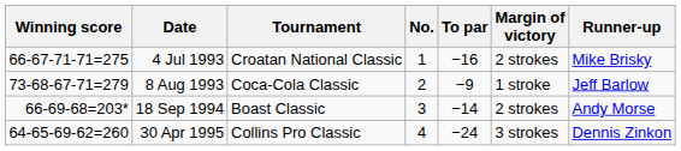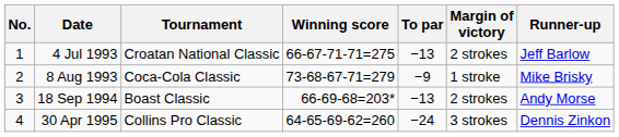 <table class="wikitable" style="font-size:95%;">
 <tr>
-<th>Winning score</th>
+<th>No.</th>
 <th>Date</th>
 <th>Tournament</th>
-<th>No.</th>
+<th>Winning score</th>
 <th>To par</th>
 <th>Margin of<br>victory</th>
 <th>Runner-up</th>
 </tr>
 <tr>
-<td align=right>66-67-71-71=275</td>
+<td align=center>1</td>
 <td align=right>4 Jul 1993</td>
 <td>Croatan National Classic</td>
-<td align=center>1</td>
-<td align=center>−16</td>
+<td align=right>66-67-71-71=275</td>
+<td align=center>−13</td>
 <td>2 strokes</td>
+<td> <a href='#'>Jeff Barlow</a></td>
+</tr>
+<tr>
+<td align=center>2</td>
+<td align=right>8 Aug 1993</td>
+<td>Coca-Cola Classic</td>
+<td align=right>73-68-67-71=279</td>
+<td align=center>−9</td>
+<td>1 stroke</td>
 <td> <a href='#'>Mike Brisky</a></td>
 </tr>
 <tr>
-<td align=right>73-68-67-71=279</td>
-<td align=right>8 Aug 1993</td>
-<td>Coca-Cola Classic</td>
-<td align=center>2</td>
-<td align=center>−9</td>
-<td>1 stroke</td>
-<td> <a href='#'>Jeff Barlow</a></td>
-</tr>
-<tr>
-<td align=right>66-69-68=203*</td>
+<td align=center>3</td>
 <td align=right>18 Sep 1994</td>
 <td>Boast Classic</td>
-<td align=center>3</td>
-<td align=center>−14</td>
+<td align=right>66-69-68=203*</td>
+<td align=center>−13</td>
 <td>2 strokes</td>
 <td> <a href='#'>Andy Morse</a></td>
 </tr>
 <tr>
-<td align=right>64-65-69-62=260</td>
+<td align=center>4</td>
 <td align=right>30 Apr 1995</td>
 <td>Collins Pro Classic</td>
-<td align=center>4</td>
+<td align=right>64-65-69-62=260</td>
 <td align=center>−24</td>
 <td>3 strokes</td>
 <td> <a href='#'>Dennis Zinkon</a></td>
 </tr>
 </table>
